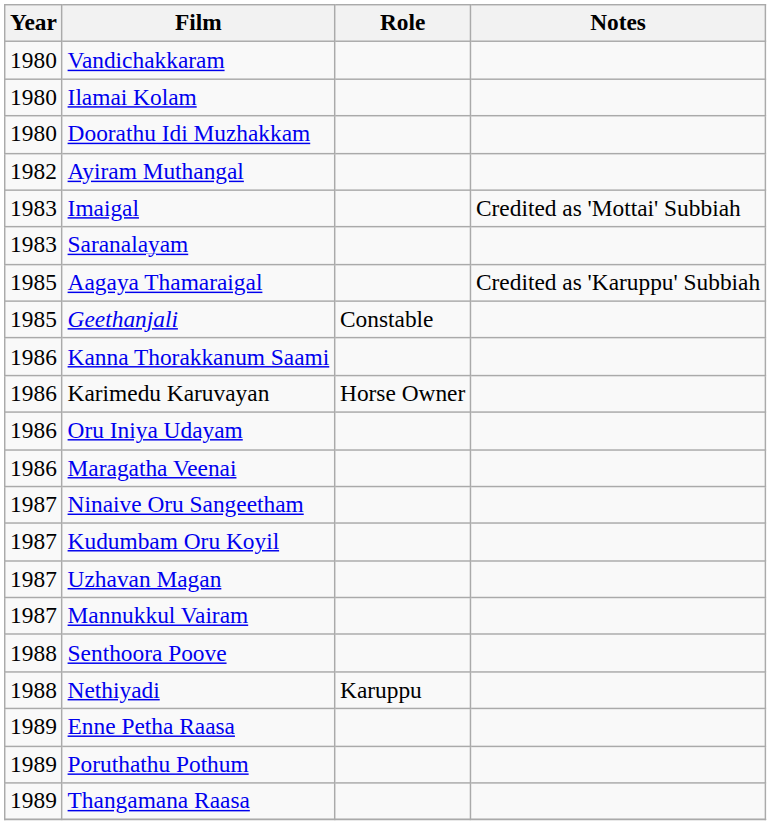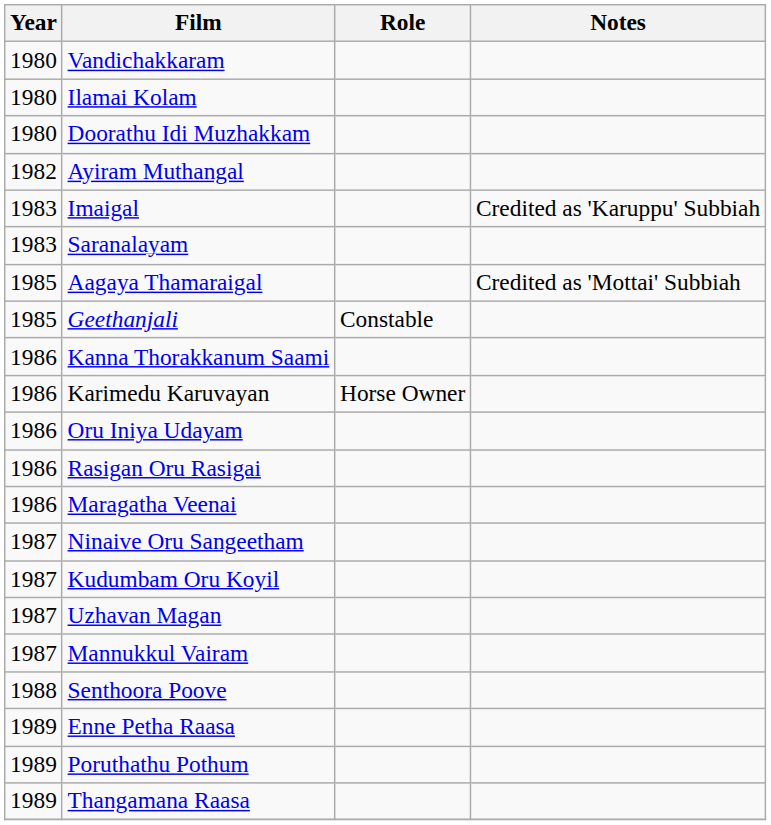 <table class="wikitable sortable">
 <tr style="text-align:center;">
 <th>Year</th>
 <th>Film</th>
 <th>Role</th>
 <th>Notes</th>
 </tr>
 <tr>
 <td>1980</td>
 <td><a href='#'>Vandichakkaram</a></td>
 <td></td>
 <td></td>
 </tr>
 <tr>
 <td>1980</td>
 <td><a href='#'>Ilamai Kolam</a></td>
 <td></td>
 <td></td>
 </tr>
 <tr>
 <td>1980</td>
 <td><a href='#'>Doorathu Idi Muzhakkam</a></td>
 <td></td>
 <td></td>
 </tr>
 <tr>
 <td>1982</td>
 <td><a href='#'>Ayiram Muthangal</a></td>
 <td></td>
 <td></td>
 </tr>
 <tr>
 <td>1983</td>
 <td><a href='#'>Imaigal</a></td>
 <td></td>
-<td>Credited as 'Mottai' Subbiah</td>
+<td>Credited as 'Karuppu' Subbiah</td>
 </tr>
 <tr>
 <td>1983</td>
 <td><a href='#'>Saranalayam</a></td>
 <td></td>
 <td></td>
 </tr>
 <tr>
 <td>1985</td>
 <td><a href='#'>Aagaya Thamaraigal</a></td>
 <td></td>
-<td>Credited as 'Karuppu' Subbiah</td>
+<td>Credited as 'Mottai' Subbiah</td>
 </tr>
 <tr>
 <td>1985</td>
 <td><em><a href='#'>Geethanjali</a></em></td>
 <td>Constable</td>
 <td></td>
 </tr>
 <tr>
 <td>1986</td>
 <td><a href='#'>Kanna Thorakkanum Saami</a></td>
 <td></td>
 <td></td>
 </tr>
 <tr>
 <td>1986</td>
 <td>Karimedu Karuvayan</td>
 <td>Horse Owner</td>
 <td></td>
 </tr>
 <tr>
 <td>1986</td>
 <td><a href='#'>Oru Iniya Udayam</a></td>
+<td></td>
+<td></td>
+</tr>
+<tr>
+<td>1986</td>
+<td><a href='#'>Rasigan Oru Rasigai</a></td>
 <td></td>
 <td></td>
 </tr>
 <tr>
 <td>1986</td>
 <td><a href='#'>Maragatha Veenai</a></td>
 <td></td>
 <td></td>
 </tr>
 <tr>
 <td>1987</td>
 <td><a href='#'>Ninaive Oru Sangeetham</a></td>
 <td></td>
 <td></td>
 </tr>
 <tr>
 <td>1987</td>
 <td><a href='#'>Kudumbam Oru Koyil</a></td>
 <td></td>
 <td></td>
 </tr>
 <tr>
 <td>1987</td>
 <td><a href='#'>Uzhavan Magan</a></td>
 <td></td>
 <td></td>
 </tr>
 <tr>
 <td>1987</td>
 <td><a href='#'>Mannukkul Vairam</a></td>
 <td></td>
 <td></td>
 </tr>
 <tr>
 <td>1988</td>
 <td><a href='#'>Senthoora Poove</a></td>
 <td></td>
 <td></td>
 </tr>
 <tr>
-<td>1988</td>
-<td><a href='#'>Nethiyadi</a></td>
-<td>Karuppu</td>
-<td></td>
-</tr>
-<tr>
 <td>1989</td>
 <td><a href='#'>Enne Petha Raasa</a></td>
 <td></td>
 <td></td>
 </tr>
 <tr>
 <td>1989</td>
 <td><a href='#'>Poruthathu Pothum</a></td>
 <td></td>
 <td></td>
 </tr>
 <tr>
 <td>1989</td>
 <td><a href='#'>Thangamana Raasa</a></td>
 <td></td>
 <td></td>
 </tr>
 <tr>
 </tr>
 </table>
